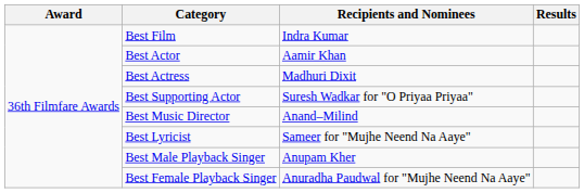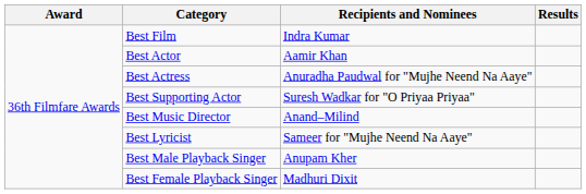 <table class="wikitable plainrowheaders sortable">
 <tr>
 <th>Award</th>
 <th>Category</th>
 <th>Recipients and Nominees</th>
 <th>Results</th>
 </tr>
 <tr>
 <td rowspan="8"><a href='#'>36th Filmfare Awards</a></td>
 <td><a href='#'>Best Film</a></td>
 <td><a href='#'>Indra Kumar</a></td>
 <td></td>
 </tr>
 <tr>
 <td><a href='#'>Best Actor</a></td>
 <td><a href='#'>Aamir Khan</a></td>
 <td></td>
 </tr>
 <tr>
 <td><a href='#'>Best Actress</a></td>
-<td><a href='#'>Madhuri Dixit</a></td>
+<td><a href='#'>Anuradha Paudwal</a> for "Mujhe Neend Na Aaye"</td>
 <td></td>
 </tr>
 <tr>
 <td><a href='#'>Best Supporting Actor</a></td>
 <td><a href='#'>Suresh Wadkar</a> for "O Priyaa Priyaa"</td>
 <td></td>
 </tr>
 <tr>
 <td><a href='#'>Best Music Director</a></td>
 <td><a href='#'>Anand–Milind</a></td>
 <td></td>
 </tr>
 <tr>
 <td><a href='#'>Best Lyricist</a></td>
 <td><a href='#'>Sameer</a> for "Mujhe Neend Na Aaye"</td>
 <td></td>
 </tr>
 <tr>
 <td><a href='#'>Best Male Playback Singer</a></td>
 <td><a href='#'>Anupam Kher</a></td>
 <td></td>
 </tr>
 <tr>
 <td><a href='#'>Best Female Playback Singer</a></td>
-<td><a href='#'>Anuradha Paudwal</a> for "Mujhe Neend Na Aaye"</td>
+<td><a href='#'>Madhuri Dixit</a></td>
 <td></td>
 </tr>
 </table>
